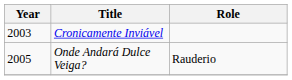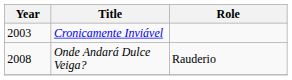 <table class="wikitable sortable">
 <tr>
 <th width=055>Year</th>
 <th width=150>Title</th>
 <th width=150>Role</th>
 </tr>
 <tr>
 <td>2003</td>
 <td><em><a href='#'>Cronicamente Inviável</a></em></td>
 <td></td>
 </tr>
 <tr>
-<td>2005</td>
+<td>2008</td>
 <td><em>Onde Andará Dulce Veiga?</em></td>
 <td>Rauderio</td>
 </tr>
 <tr>
 </tr>
 </table>
